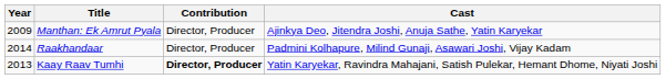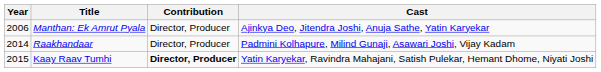 <table class="wikitable sortable">
 <tr>
 <th>Year</th>
 <th>Title</th>
 <th>Contribution</th>
 <th>Cast</th>
 </tr>
 <tr>
-<td>2009</td>
+<td>2006</td>
 <td><em><a href='#'>Manthan: Ek Amrut Pyala</a></em></td>
 <td>Director, Producer</td>
 <td><a href='#'>Ajinkya Deo</a>, <a href='#'>Jitendra Joshi</a>, <a href='#'>Anuja Sathe</a>, <a href='#'>Yatin Karyekar</a></td>
 </tr>
 <tr>
 <td>2014</td>
 <td><em><a href='#'>Raakhandaar</a></em></td>
 <td>Director, Producer</td>
 <td><a href='#'>Padmini Kolhapure</a>, <a href='#'>Milind Gunaji</a>, <a href='#'>Asawari Joshi</a>, Vijay Kadam</td>
 </tr>
 <tr>
-<td>2013</td>
+<td>2015</td>
 <td><a href='#'>Kaay Raav Tumhi</a></td>
 <td><strong>Director, Producer</strong></td>
 <td><a href='#'>Yatin Karyekar</a>, Ravindra Mahajani, Satish Pulekar, Hemant Dhome, Niyati Joshi</td>
 </tr>
 </table>
